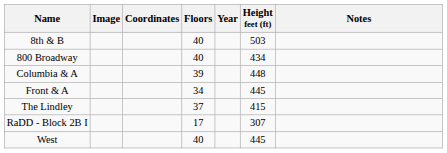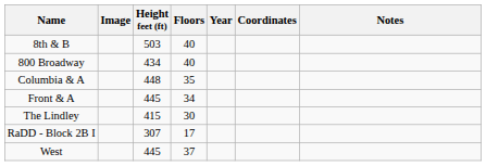 <table class="wikitable sortable" style="text-align:center">
 <tr>
 <th scope=col>Name</th>
 <th scope=col class="unsortable">Image</th>
-<th scope=col>Coordinates</th>
+<th scope=col>Height<br><small>feet (ft)</small></th>
 <th scope=col>Floors</th>
 <th scope=col>Year</th>
-<th scope=col>Height<br><small>feet (ft)</small></th>
+<th scope=col>Coordinates</th>
 <th scope=col class="unsortable" width="250">Notes</th>
 </tr>
 <tr>
 <td>8th & B</td>
 <td></td>
-<td></td>
+<td>503</td>
 <td>40</td>
 <td></td>
-<td>503</td>
+<td></td>
 <td></td>
 </tr>
 <tr>
 <td>800 Broadway</td>
 <td></td>
-<td></td>
+<td>434</td>
 <td>40</td>
 <td></td>
-<td>434</td>
+<td></td>
 <td></td>
 </tr>
 <tr>
 <td>Columbia & A</td>
 <td></td>
+<td>448</td>
+<td>35</td>
 <td></td>
-<td>39</td>
 <td></td>
-<td>448</td>
 <td></td>
 </tr>
 <tr>
 <td>Front & A</td>
 <td></td>
-<td></td>
+<td>445</td>
 <td>34</td>
 <td></td>
-<td>445</td>
+<td></td>
 <td></td>
 </tr>
 <tr>
 <td>The Lindley</td>
 <td></td>
+<td>415</td>
+<td>30</td>
 <td></td>
-<td>37</td>
 <td></td>
-<td>415</td>
 <td></td>
 </tr>
 <tr>
 <td>RaDD - Block 2B I</td>
 <td></td>
-<td></td>
+<td>307</td>
 <td>17</td>
 <td></td>
-<td>307</td>
+<td></td>
 <td></td>
 </tr>
 <tr>
 <td>West</td>
 <td></td>
+<td>445</td>
+<td>37</td>
 <td></td>
-<td>40</td>
 <td></td>
-<td>445</td>
 <td></td>
 </tr>
 </table>
